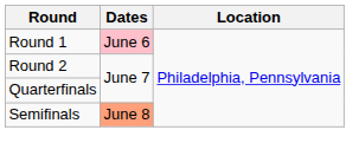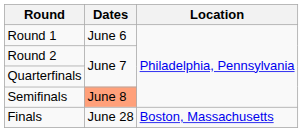 <table class="wikitable">
 <tr>
 <th>Round</th>
 <th>Dates</th>
 <th>Location</th>
 </tr>
 <tr>
 <td>Round 1</td>
-<td style="background: pink;">June 6</td>
+<td>June 6</td>
 <td rowspan=4><a href='#'>Philadelphia, Pennsylvania</a></td>
 </tr>
 <tr>
 <td>Round 2</td>
 <td rowspan=2>June 7</td>
 </tr>
 <tr>
 <td>Quarterfinals</td>
 </tr>
 <tr>
 <td>Semifinals</td>
 <td style="background: lightsalmon;">June 8</td>
 </tr>
+<tr>
+<td>Finals</td>
+<td>June 28</td>
+<td><a href='#'>Boston, Massachusetts</a></td>
+</tr>
 </table>
